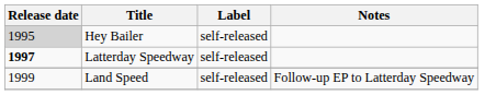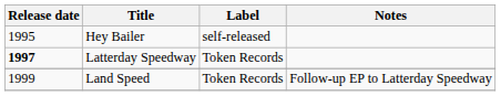 <table class="wikitable">
 <tr>
 <th>Release date</th>
 <th>Title</th>
 <th>Label</th>
 <th>Notes</th>
 </tr>
 <tr>
-<td style="background: lightgrey;">1995</td>
+<td>1995</td>
 <td>Hey Bailer</td>
 <td>self-released</td>
 <td></td>
 </tr>
 <tr>
 <td><strong>1997</strong></td>
 <td>Latterday Speedway</td>
-<td>self-released</td>
+<td>Token Records</td>
 <td></td>
 </tr>
 <tr>
 </tr>
 <tr>
 <td>1999</td>
 <td>Land Speed</td>
-<td>self-released</td>
+<td>Token Records</td>
 <td>Follow-up EP to Latterday Speedway</td>
 </tr>
 <tr>
 </tr>
 </table>
